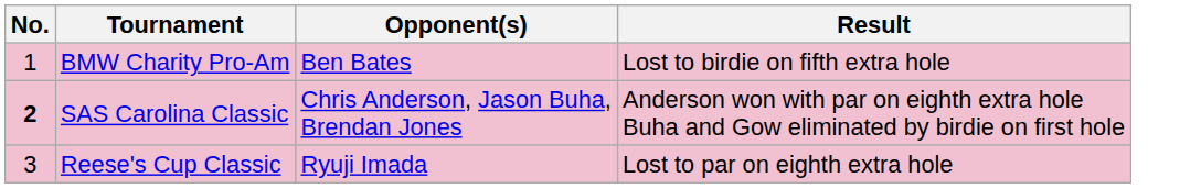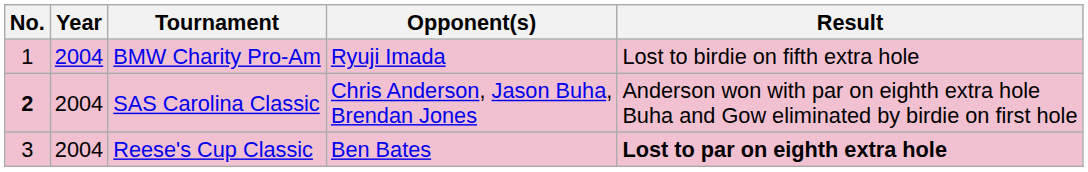 <table class="wikitable" style="font-size:95%;">
 <tr>
 <th>No.</th>
+<th>Year</th>
 <th>Tournament</th>
 <th>Opponent(s)</th>
 <th>Result</th>
 </tr>
 <tr style="background:#F2C1D1;">
 <td align=center>1</td>
+<td><a href='#'>2004</a></td>
 <td><a href='#'>BMW Charity Pro-Am</a></td>
-<td> <a href='#'>Ben Bates</a></td>
+<td> <a href='#'>Ryuji Imada</a></td>
 <td>Lost to birdie on fifth extra hole</td>
 </tr>
 <tr style="background:#F2C1D1;">
 <td align=center><strong>2</strong></td>
+<td>2004</td>
 <td><a href='#'>SAS Carolina Classic</a></td>
 <td> <a href='#'>Chris Anderson</a>,  <a href='#'>Jason Buha</a>,<br> <a href='#'>Brendan Jones</a></td>
 <td>Anderson won with par on eighth extra hole<br>Buha and Gow eliminated by birdie on first hole</td>
 </tr>
 <tr style="background:#F2C1D1;">
 <td align=center>3</td>
+<td>2004</td>
 <td><a href='#'>Reese's Cup Classic</a></td>
-<td> <a href='#'>Ryuji Imada</a></td>
-<td>Lost to par on eighth extra hole</td>
+<td> <a href='#'>Ben Bates</a></td>
+<td><strong>Lost to par on eighth extra hole</strong></td>
 </tr>
 </table>
